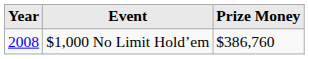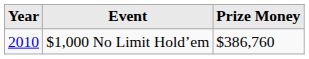 <table class="wikitable">
 <tr>
 <th style="background: #E9E9E9;">Year</th>
 <th style="background: #E9E9E9;">Event</th>
 <th style="background: #E9E9E9;">Prize Money</th>
 </tr>
 <tr>
-<td><a href='#'>2008</a></td>
+<td><a href='#'>2010</a></td>
 <td>$1,000 No Limit Hold’em</td>
 <td>$386,760</td>
 </tr>
 </table>
